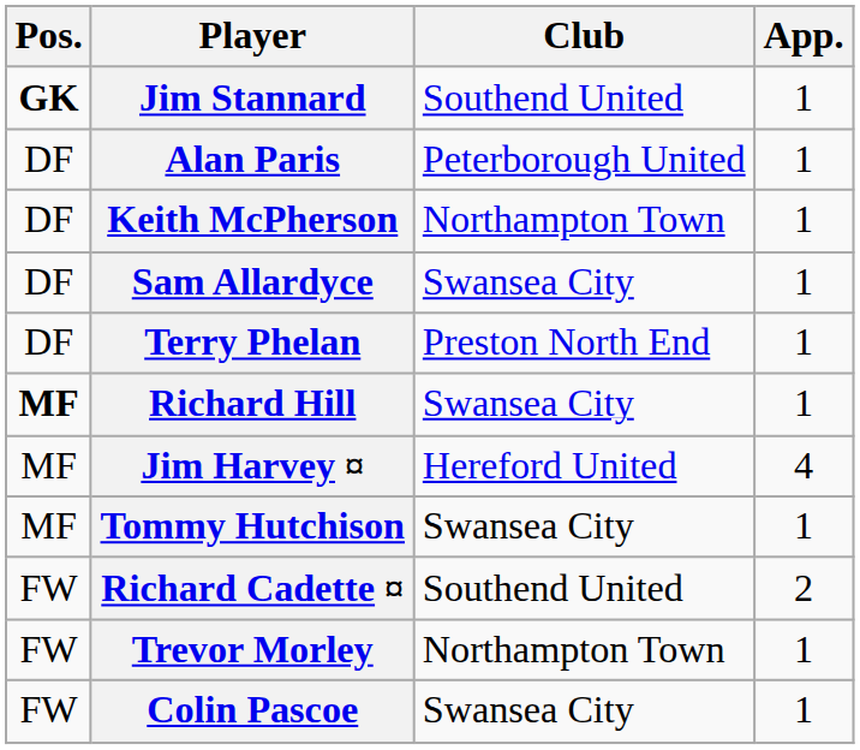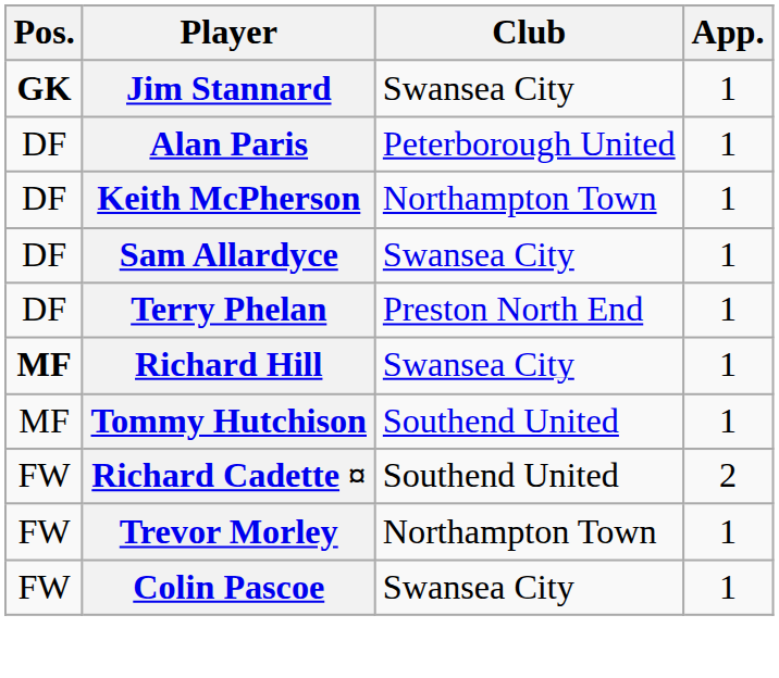 <table class="wikitable plainrowheaders" style="text-align: left">
 <tr>
 <th scope=col>Pos.</th>
 <th scope=col>Player</th>
 <th scope=col>Club</th>
 <th scope=col>App.</th>
 </tr>
 <tr>
 <td style=text-align:center><strong>GK</strong></td>
 <th scope=row><a href='#'>Jim Stannard</a></th>
-<td><a href='#'>Southend United</a></td>
+<td>Swansea City</td>
 <td style=text-align:center>1</td>
 </tr>
 <tr>
 <td style=text-align:center>DF</td>
 <th scope=row><a href='#'>Alan Paris</a></th>
 <td><a href='#'>Peterborough United</a></td>
 <td style=text-align:center>1</td>
 </tr>
 <tr>
 <td style=text-align:center>DF</td>
 <th scope=row><a href='#'>Keith McPherson</a></th>
 <td><a href='#'>Northampton Town</a></td>
 <td style=text-align:center>1</td>
 </tr>
 <tr>
 <td style=text-align:center>DF</td>
 <th scope=row><a href='#'>Sam Allardyce</a></th>
 <td><a href='#'>Swansea City</a></td>
 <td style=text-align:center>1</td>
 </tr>
 <tr>
 <td style=text-align:center>DF</td>
 <th scope=row><a href='#'>Terry Phelan</a></th>
 <td><a href='#'>Preston North End</a></td>
 <td style=text-align:center>1</td>
 </tr>
 <tr>
 <td style=text-align:center><strong>MF</strong></td>
 <th scope=row><a href='#'>Richard Hill</a></th>
 <td><a href='#'>Swansea City</a></td>
 <td style=text-align:center>1</td>
 </tr>
 <tr>
 <td style=text-align:center>MF</td>
-<th scope=row><a href='#'>Jim Harvey</a> ¤</th>
-<td><a href='#'>Hereford United</a></td>
-<td style=text-align:center>4</td>
-</tr>
-<tr>
-<td style=text-align:center>MF</td>
 <th scope=row><a href='#'>Tommy Hutchison</a></th>
-<td>Swansea City</td>
+<td><a href='#'>Southend United</a></td>
 <td style=text-align:center>1</td>
 </tr>
 <tr>
 <td style=text-align:center>FW</td>
 <th scope=row><a href='#'>Richard Cadette</a> ¤</th>
 <td>Southend United</td>
 <td style=text-align:center>2</td>
 </tr>
 <tr>
 <td style=text-align:center>FW</td>
 <th scope=row><a href='#'>Trevor Morley</a></th>
 <td>Northampton Town</td>
 <td style=text-align:center>1</td>
 </tr>
 <tr>
 <td style=text-align:center>FW</td>
 <th scope=row><a href='#'>Colin Pascoe</a></th>
 <td>Swansea City</td>
 <td style=text-align:center>1</td>
 </tr>
 </table>
